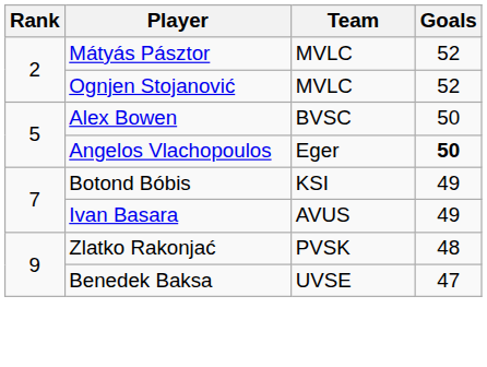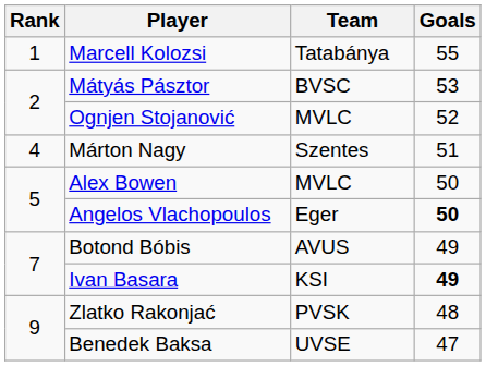 <table class="wikitable" style="text-align:center">
 <tr>
 <th>Rank</th>
 <th width="170">Player</th>
 <th width="90">Team</th>
 <th>Goals</th>
 </tr>
 <tr>
+<td rowspan="1">1</td>
+<td align="left"> <a href='#'>Marcell Kolozsi</a></td>
+<td align="left"> Tatabánya</td>
+<td>55</td>
+</tr>
+<tr>
 <td rowspan="2">2</td>
 <td align="left"> <a href='#'>Mátyás Pásztor</a></td>
-<td align="left"> MVLC</td>
-<td>52</td>
+<td align="left"> BVSC</td>
+<td>53</td>
 </tr>
 <tr>
 <td align="left"> <a href='#'>Ognjen Stojanović</a></td>
 <td align="left"> MVLC</td>
 <td>52</td>
 </tr>
 <tr>
+<td rowspan="1">4</td>
+<td align="left"> Márton Nagy</td>
+<td align="left"> Szentes</td>
+<td>51</td>
+</tr>
+<tr>
 <td rowspan="2">5</td>
 <td align="left"> <a href='#'>Alex Bowen</a></td>
-<td align="left"> BVSC</td>
+<td align="left"> MVLC</td>
 <td>50</td>
 </tr>
 <tr>
 <td align="left"> <a href='#'>Angelos Vlachopoulos</a></td>
 <td align="left"> Eger</td>
 <td><strong>50</strong></td>
 </tr>
 <tr>
 <td rowspan="2">7</td>
 <td align="left"> Botond Bóbis</td>
-<td align="left"> KSI</td>
+<td align="left"> AVUS</td>
 <td>49</td>
 </tr>
 <tr>
 <td align="left"> <a href='#'>Ivan Basara</a></td>
-<td align="left"> AVUS</td>
-<td>49</td>
+<td align="left"> KSI</td>
+<td><strong>49</strong></td>
 </tr>
 <tr>
 <td rowspan="2">9</td>
 <td align="left"> Zlatko Rakonjać</td>
 <td align="left"> PVSK</td>
 <td>48</td>
 </tr>
 <tr>
 <td align="left"> Benedek Baksa</td>
 <td align="left"> UVSE</td>
 <td>47</td>
 </tr>
 </table>
